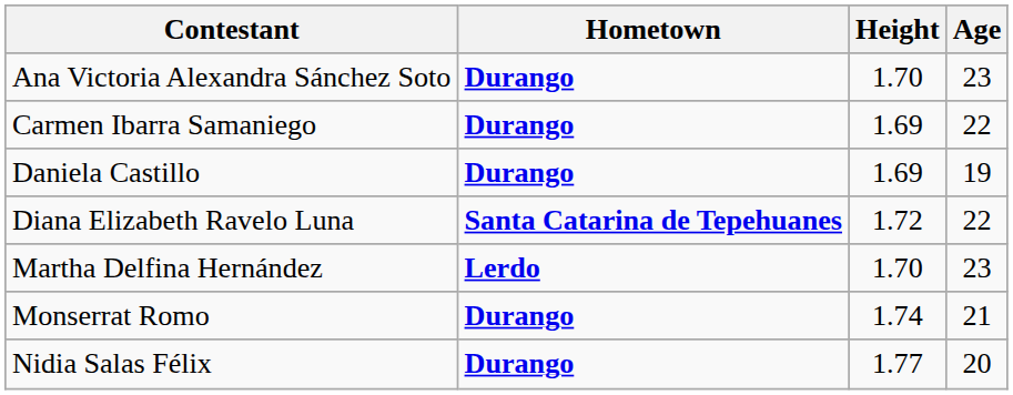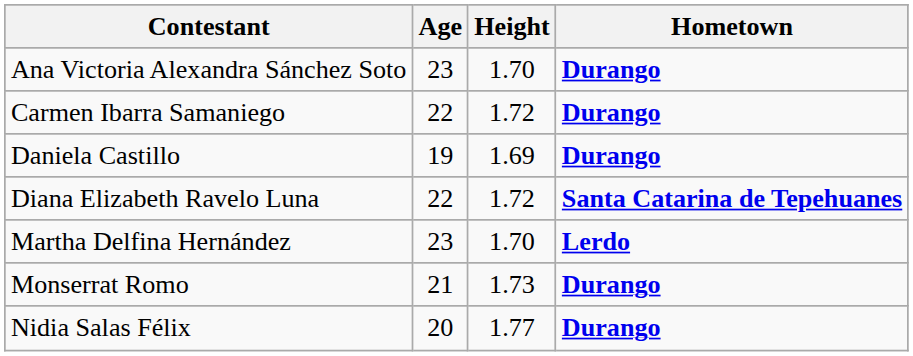 <table class="wikitable sortable" style="font-size: 95%;">
 <tr>
 <th>Contestant</th>
+<th>Age</th>
+<th>Height</th>
 <th>Hometown</th>
-<th>Height</th>
-<th>Age</th>
 </tr>
 <tr>
 <td>Ana Victoria Alexandra Sánchez Soto</td>
+<td align="center">23</td>
+<td align="center">1.70</td>
 <td><strong><a href='#'>Durango</a></strong></td>
-<td align="center">1.70</td>
-<td align="center">23</td>
 </tr>
 <tr>
 <td>Carmen Ibarra Samaniego</td>
+<td align="center">22</td>
+<td align="center">1.72</td>
 <td><strong><a href='#'>Durango</a></strong></td>
-<td align="center">1.69</td>
-<td align="center">22</td>
 </tr>
 <tr>
 <td>Daniela Castillo</td>
+<td align="center">19</td>
+<td align="center">1.69</td>
 <td><strong><a href='#'>Durango</a></strong></td>
-<td align="center">1.69</td>
-<td align="center">19</td>
 </tr>
 <tr>
 <td>Diana Elizabeth Ravelo Luna</td>
+<td align="center">22</td>
+<td align="center">1.72</td>
 <td><strong><a href='#'>Santa Catarina de Tepehuanes</a></strong></td>
-<td align="center">1.72</td>
-<td align="center">22</td>
 </tr>
 <tr>
 <td>Martha Delfina Hernández</td>
+<td align="center">23</td>
+<td align="center">1.70</td>
 <td><strong><a href='#'>Lerdo</a></strong></td>
-<td align="center">1.70</td>
-<td align="center">23</td>
 </tr>
 <tr>
 <td>Monserrat Romo</td>
+<td align="center">21</td>
+<td align="center">1.73</td>
 <td><strong><a href='#'>Durango</a></strong></td>
-<td align="center">1.74</td>
-<td align="center">21</td>
 </tr>
 <tr>
 <td>Nidia Salas Félix</td>
+<td align="center">20</td>
+<td align="center">1.77</td>
 <td><strong><a href='#'>Durango</a></strong></td>
-<td align="center">1.77</td>
-<td align="center">20</td>
 </tr>
 </table>
